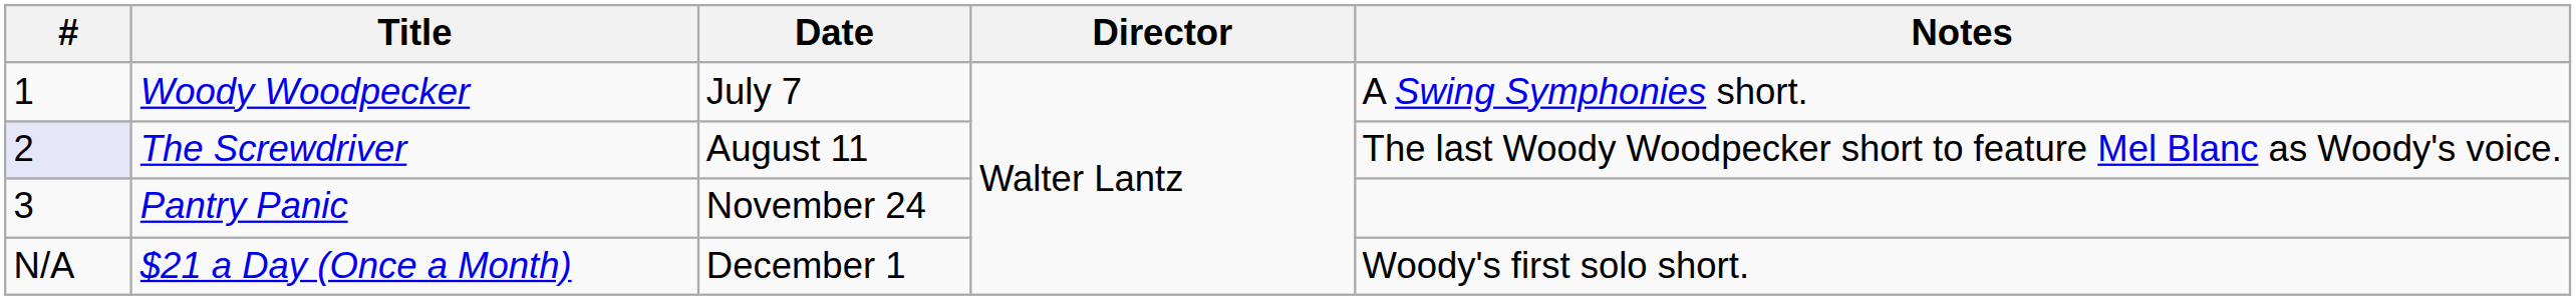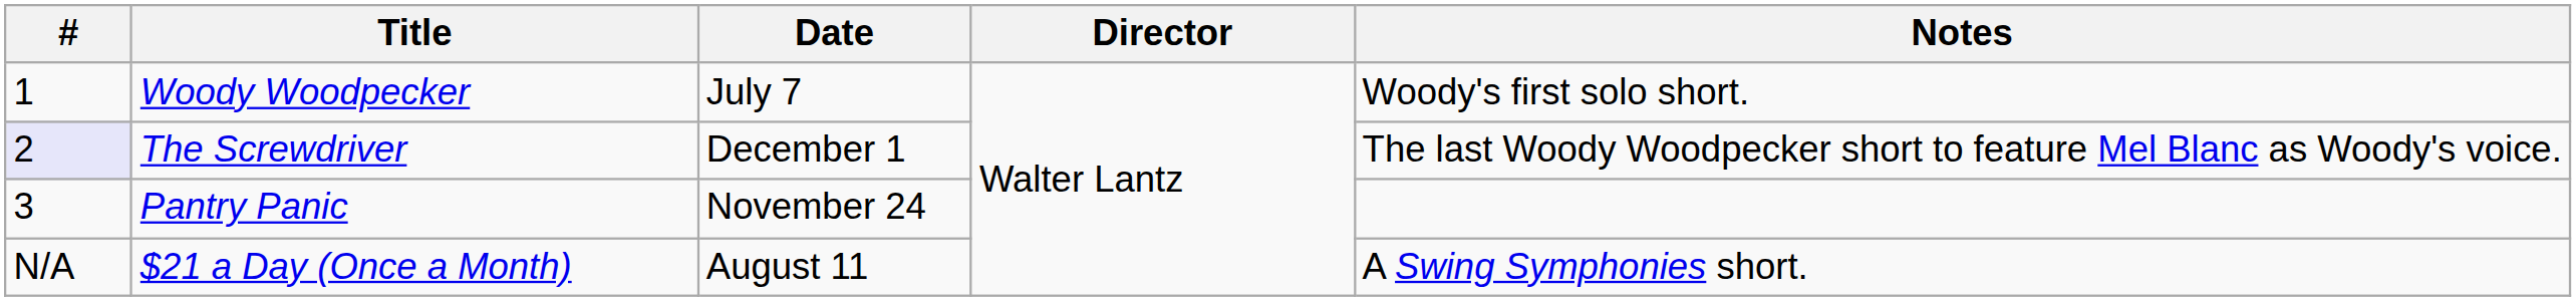 <table class="wikitable">
 <tr>
 <th style="width:3em">#</th>
 <th style="width:15em">Title</th>
 <th style="width:7em">Date</th>
 <th style="width:10em">Director</th>
 <th>Notes</th>
 </tr>
 <tr>
 <td>1</td>
 <td><em><a href='#'>Woody Woodpecker</a></em></td>
 <td>July 7</td>
 <td rowspan="4">Walter Lantz</td>
-<td>A <em><a href='#'>Swing Symphonies</a></em> short.</td>
+<td>Woody's first solo short.</td>
 </tr>
 <tr>
 <td style="background: lavender;">2</td>
 <td><em><a href='#'>The Screwdriver</a></em></td>
-<td>August 11</td>
+<td>December 1</td>
 <td>The last Woody Woodpecker short to feature <a href='#'>Mel Blanc</a> as Woody's voice.</td>
 </tr>
 <tr>
 <td>3</td>
 <td><em><a href='#'>Pantry Panic</a></em></td>
 <td>November 24</td>
 <td></td>
 </tr>
 <tr>
 <td>N/A</td>
 <td><em><a href='#'>$21 a Day (Once a Month)</a></em></td>
-<td>December 1</td>
-<td>Woody's first solo short.</td>
+<td>August 11</td>
+<td>A <em><a href='#'>Swing Symphonies</a></em> short.</td>
 </tr>
 </table>
